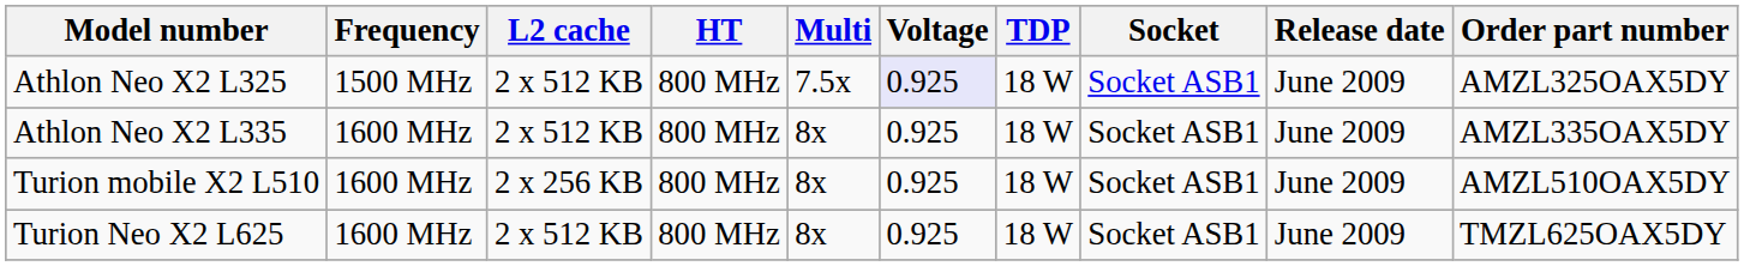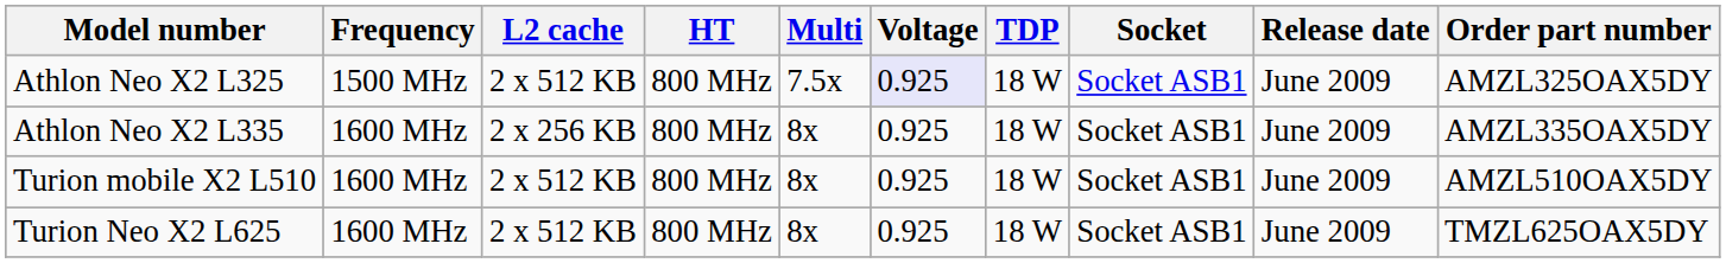 <table class="wikitable">
 <tr>
 <th>Model number</th>
 <th>Frequency</th>
 <th><a href='#'>L2 cache</a></th>
 <th><a href='#'>HT</a></th>
 <th><a href='#'>Multi</a></th>
 <th>Voltage</th>
 <th><a href='#'>TDP</a></th>
 <th>Socket</th>
 <th>Release date</th>
 <th>Order part number</th>
 </tr>
 <tr>
 <td>Athlon Neo X2 L325 </td>
 <td>1500 MHz</td>
 <td>2 x 512 KB</td>
 <td>800 MHz</td>
 <td>7.5x</td>
 <td style="background: lavender;">0.925</td>
 <td>18 W</td>
 <td><a href='#'>Socket ASB1</a></td>
 <td>June 2009</td>
 <td>AMZL325OAX5DY</td>
 </tr>
 <tr>
 <td>Athlon Neo X2 L335 </td>
 <td>1600 MHz</td>
-<td>2 x 512 KB</td>
+<td>2 x 256 KB</td>
 <td>800 MHz</td>
 <td>8x</td>
 <td>0.925</td>
 <td>18 W</td>
 <td>Socket ASB1</td>
 <td>June 2009</td>
 <td>AMZL335OAX5DY</td>
 </tr>
 <tr>
 <td>Turion mobile X2 L510</td>
 <td>1600 MHz</td>
-<td>2 x 256 KB</td>
+<td>2 x 512 KB</td>
 <td>800 MHz</td>
 <td>8x</td>
 <td>0.925</td>
 <td>18 W</td>
 <td>Socket ASB1</td>
 <td>June 2009</td>
 <td>AMZL510OAX5DY</td>
 </tr>
 <tr>
 <td>Turion Neo X2 L625 </td>
 <td>1600 MHz</td>
 <td>2 x 512 KB</td>
 <td>800 MHz</td>
 <td>8x</td>
 <td>0.925</td>
 <td>18 W</td>
 <td>Socket ASB1</td>
 <td>June 2009</td>
 <td>TMZL625OAX5DY</td>
 </tr>
 </table>
